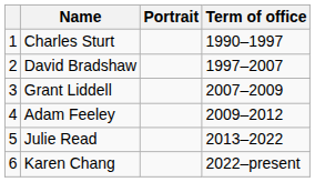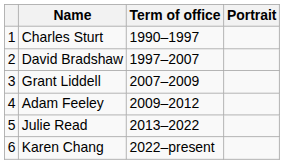 <table class="wikitable">
 <tr>
 <th></th>
 <th>Name</th>
+<th>Term of office</th>
 <th>Portrait</th>
-<th>Term of office</th>
 </tr>
 <tr>
 <td align=center>1</td>
 <td>Charles Sturt</td>
+<td>1990–1997</td>
 <td></td>
-<td>1990–1997</td>
 </tr>
 <tr>
 <td align=center>2</td>
 <td>David Bradshaw</td>
+<td>1997–2007</td>
 <td></td>
-<td>1997–2007</td>
 </tr>
 <tr>
 <td align=center>3</td>
 <td>Grant Liddell</td>
+<td>2007–2009</td>
 <td></td>
-<td>2007–2009</td>
 </tr>
 <tr>
 <td align=center>4</td>
 <td>Adam Feeley</td>
+<td>2009–2012</td>
 <td></td>
-<td>2009–2012</td>
 </tr>
 <tr>
 <td align=center>5</td>
 <td>Julie Read</td>
+<td>2013–2022</td>
 <td></td>
-<td>2013–2022</td>
 </tr>
 <tr>
 <td align=center>6</td>
 <td>Karen Chang</td>
+<td>2022–present</td>
 <td></td>
-<td>2022–present</td>
 </tr>
 </table>
